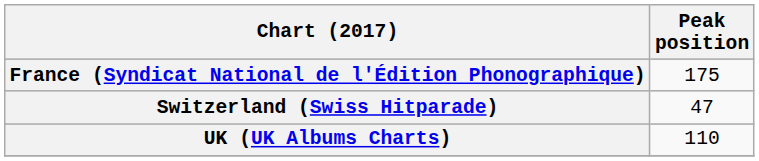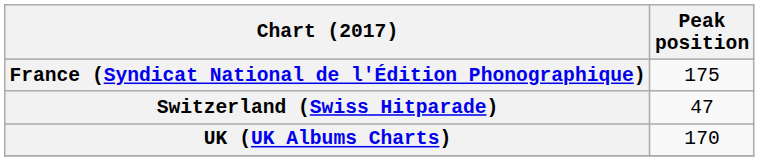 <table class="wikitable sortable plainrowheaders">
 <tr>
 <th scope="col">Chart (2017)</th>
 <th scope="col">Peak<br>position</th>
 </tr>
 <tr>
 <th scope="row">France (<a href='#'>Syndicat National de l'Édition Phonographique</a>)</th>
 <td style="text-align:center;">175</td>
 </tr>
 <tr>
 <th scope="row">Switzerland (<a href='#'>Swiss Hitparade</a>)</th>
 <td align="center">47</td>
 </tr>
 <tr>
 <th scope="row">UK (<a href='#'>UK Albums Charts</a>)</th>
-<td style="text-align:center;">110</td>
+<td style="text-align:center;">170</td>
 </tr>
 <tr>
 </tr>
 </table>
